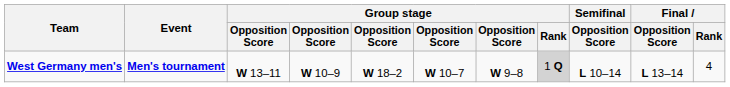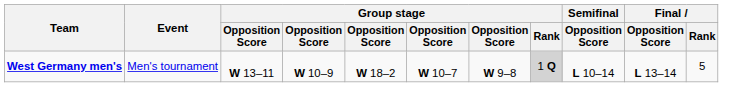 <table class="wikitable" style="font-size:90%">
 <tr>
 <th rowspan=2>Team</th>
 <th rowspan=2>Event</th>
 <th colspan=6>Group stage</th>
 <th>Semifinal</th>
 <th colspan=2>Final / </th>
 </tr>
 <tr style="font-size:95%">
 <th>Opposition<br>Score</th>
 <th>Opposition<br>Score</th>
 <th>Opposition<br>Score</th>
 <th>Opposition<br>Score</th>
 <th>Opposition<br>Score</th>
 <th>Rank</th>
 <th>Opposition<br>Score</th>
 <th>Opposition<br>Score</th>
 <th>Rank</th>
 </tr>
 <tr align=center>
 <td align=left><strong><a href='#'>West Germany men's</a></strong></td>
-<td align=left><strong><a href='#'>Men's tournament</a></strong></td>
+<td align=left><a href='#'>Men's tournament</a></td>
 <td><br><strong>W</strong> 13–11</td>
 <td><br><strong>W</strong> 10–9</td>
 <td><br><strong>W</strong> 18–2</td>
 <td><br><strong>W</strong> 10–7</td>
 <td><br><strong>W</strong> 9–8</td>
 <td style="background: lightgrey;">1 <strong>Q</strong></td>
 <td><br><strong>L</strong> 10–14</td>
 <td><br><strong>L</strong> 13–14</td>
-<td>4</td>
+<td>5</td>
 </tr>
 </table>
